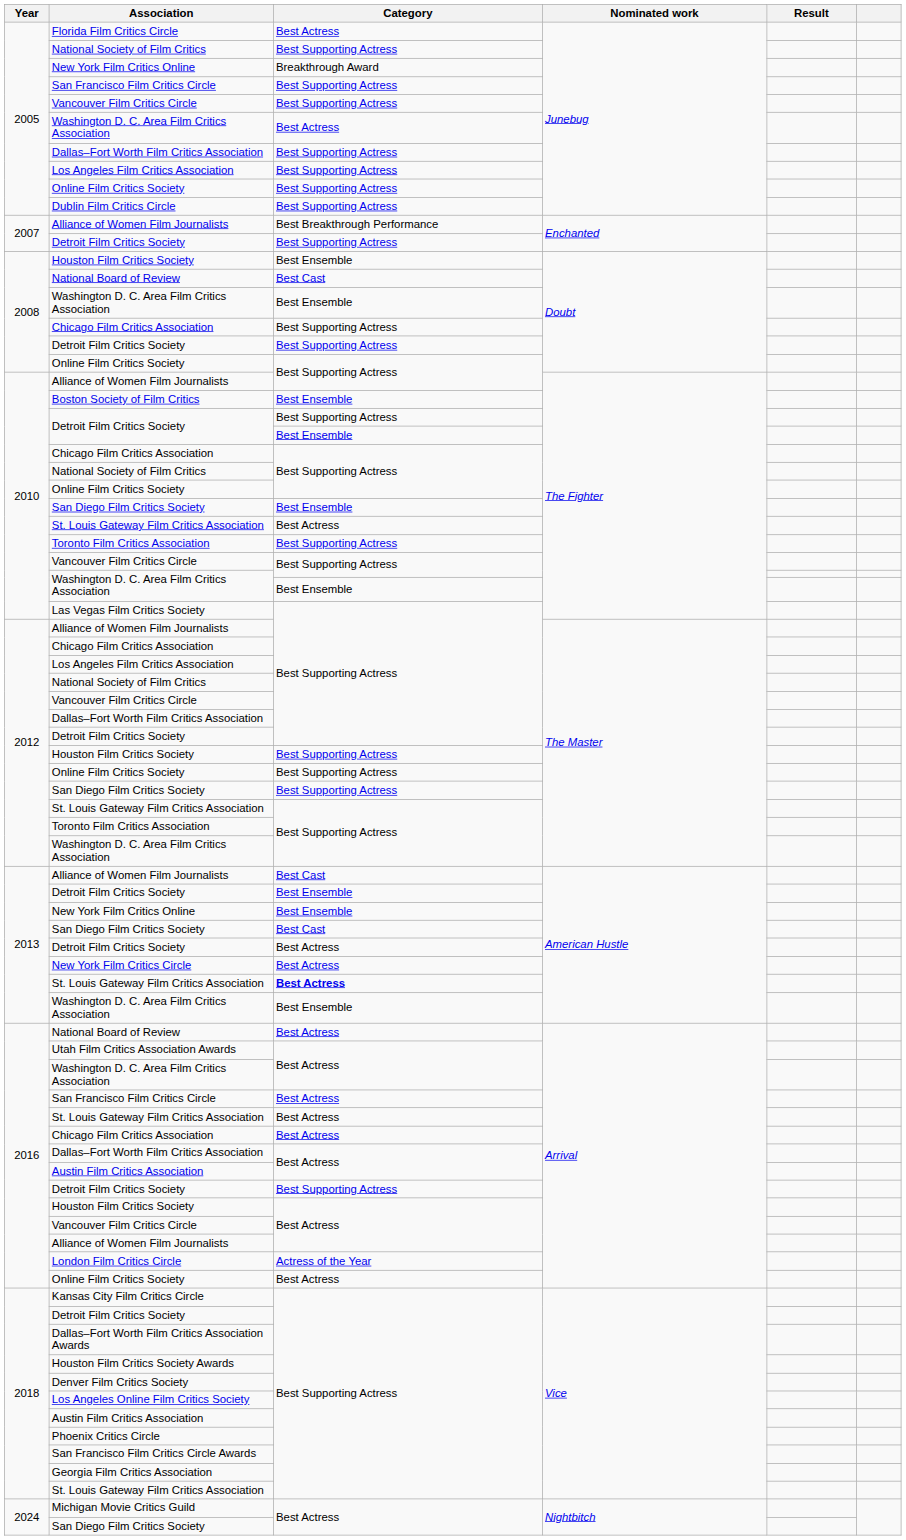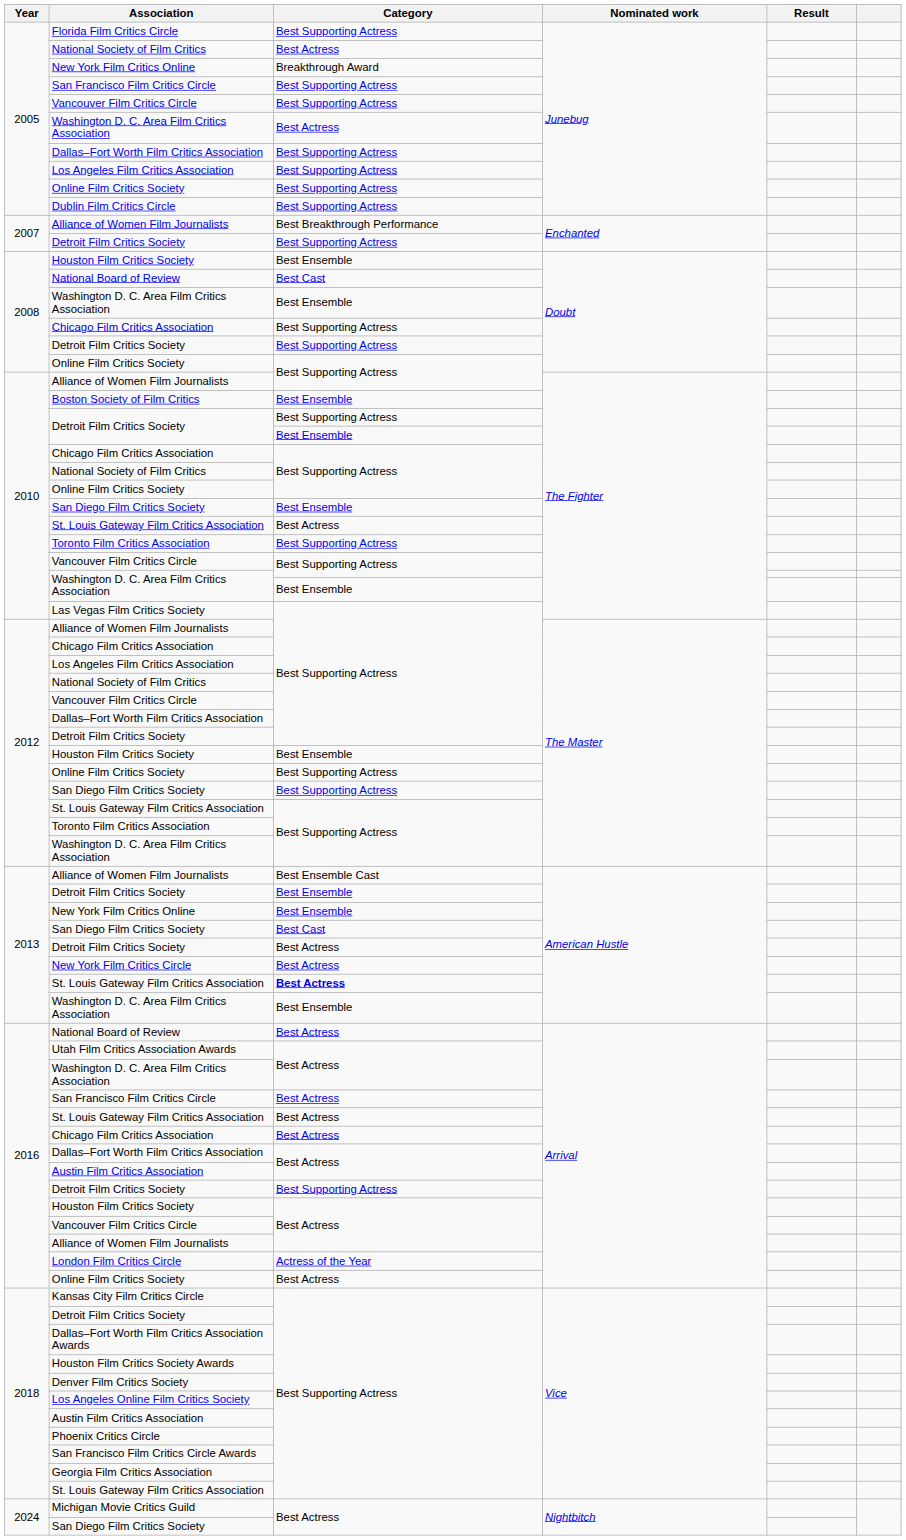 <table class="wikitable" style="width:100%;">
 <tr>
 <th width=5%>Year</th>
 <th style="width:25%;">Association</th>
 <th style="width:30%;">Category</th>
 <th style="width:25%;">Nominated work</th>
 <th style="width:10%;">Result</th>
 <th width=5%></th>
 </tr>
 <tr>
 <td rowspan="10" style="text-align:center;">2005</td>
 <td><a href='#'>Florida Film Critics Circle</a></td>
-<td><a href='#'>Best Actress</a></td>
+<td><a href='#'>Best Supporting Actress</a></td>
 <td rowspan="10"><em><a href='#'>Junebug</a></em></td>
 <td></td>
 <td style="text-align:center;"></td>
 </tr>
 <tr>
 <td><a href='#'>National Society of Film Critics</a></td>
-<td><a href='#'>Best Supporting Actress</a></td>
+<td><a href='#'>Best Actress</a></td>
 <td></td>
 <td style="text-align:center;"></td>
 </tr>
 <tr>
 <td><a href='#'>New York Film Critics Online</a></td>
 <td>Breakthrough Award</td>
 <td></td>
 <td style="text-align:center;"></td>
 </tr>
 <tr>
 <td><a href='#'>San Francisco Film Critics Circle</a></td>
 <td><a href='#'>Best Supporting Actress</a></td>
 <td></td>
 <td style="text-align:center;"></td>
 </tr>
 <tr>
 <td><a href='#'>Vancouver Film Critics Circle</a></td>
 <td><a href='#'>Best Supporting Actress</a></td>
 <td></td>
 <td style="text-align:center;"></td>
 </tr>
 <tr>
 <td><a href='#'>Washington D. C. Area Film Critics Association</a></td>
 <td><a href='#'>Best Actress</a></td>
 <td></td>
 <td style="text-align:center;"></td>
 </tr>
 <tr>
 <td><a href='#'>Dallas–Fort Worth Film Critics Association</a></td>
 <td><a href='#'>Best Supporting Actress</a></td>
 <td></td>
 <td style="text-align:center;"></td>
 </tr>
 <tr>
 <td><a href='#'>Los Angeles Film Critics Association</a></td>
 <td><a href='#'>Best Supporting Actress</a></td>
 <td></td>
 <td style="text-align:center;"></td>
 </tr>
 <tr>
 <td><a href='#'>Online Film Critics Society</a></td>
 <td><a href='#'>Best Supporting Actress</a></td>
 <td></td>
 <td style="text-align:center;"></td>
 </tr>
 <tr>
 <td><a href='#'>Dublin Film Critics Circle</a></td>
 <td><a href='#'>Best Supporting Actress</a></td>
 <td></td>
 <td style="text-align:center;"></td>
 </tr>
 <tr>
 <td rowspan="2" style="text-align:center;">2007</td>
 <td><a href='#'>Alliance of Women Film Journalists</a></td>
 <td>Best Breakthrough Performance</td>
 <td rowspan="2"><em><a href='#'>Enchanted</a></em></td>
 <td></td>
 <td style="text-align:center;"></td>
 </tr>
 <tr>
 <td><a href='#'>Detroit Film Critics Society</a></td>
 <td><a href='#'>Best Supporting Actress</a></td>
 <td></td>
 <td style="text-align:center;"></td>
 </tr>
 <tr>
 <td rowspan="6" style="text-align:center;">2008</td>
 <td><a href='#'>Houston Film Critics Society</a></td>
 <td>Best Ensemble</td>
 <td rowspan="6"><em><a href='#'>Doubt</a></em></td>
 <td></td>
 <td style="text-align:center;"></td>
 </tr>
 <tr>
 <td><a href='#'>National Board of Review</a></td>
 <td><a href='#'>Best Cast</a></td>
 <td></td>
 <td style="text-align:center;"></td>
 </tr>
 <tr>
 <td>Washington D. C. Area Film Critics Association</td>
 <td>Best Ensemble</td>
 <td></td>
 <td style="text-align:center;"></td>
 </tr>
 <tr>
 <td><a href='#'>Chicago Film Critics Association</a></td>
 <td>Best Supporting Actress</td>
 <td></td>
 <td style="text-align:center;"></td>
 </tr>
 <tr>
 <td>Detroit Film Critics Society</td>
 <td><a href='#'>Best Supporting Actress</a></td>
 <td></td>
 <td style="text-align:center;"></td>
 </tr>
 <tr>
 <td>Online Film Critics Society</td>
 <td rowspan="2">Best Supporting Actress</td>
 <td></td>
 <td style="text-align:center;"></td>
 </tr>
 <tr>
 <td rowspan="14" style="text-align:center;">2010</td>
 <td>Alliance of Women Film Journalists</td>
 <td rowspan="14"><em><a href='#'>The Fighter</a></em></td>
 <td></td>
 <td style="text-align:center;"></td>
 </tr>
 <tr>
 <td><a href='#'>Boston Society of Film Critics</a></td>
 <td><a href='#'>Best Ensemble</a></td>
 <td></td>
 <td style="text-align:center;"></td>
 </tr>
 <tr>
 <td rowspan="2">Detroit Film Critics Society</td>
 <td>Best Supporting Actress</td>
 <td></td>
 <td style="text-align:center;"></td>
 </tr>
 <tr>
 <td><a href='#'>Best Ensemble</a></td>
 <td></td>
 <td style="text-align:center;"></td>
 </tr>
 <tr>
 <td>Chicago Film Critics Association</td>
 <td rowspan="3">Best Supporting Actress</td>
 <td></td>
 <td style="text-align:center;"></td>
 </tr>
 <tr>
 <td>National Society of Film Critics</td>
 <td></td>
 <td style="text-align:center;"></td>
 </tr>
 <tr>
 <td>Online Film Critics Society</td>
 <td></td>
 <td style="text-align:center;"></td>
 </tr>
 <tr>
 <td><a href='#'>San Diego Film Critics Society</a></td>
 <td><a href='#'>Best Ensemble</a></td>
 <td></td>
 <td style="text-align:center;"></td>
 </tr>
 <tr>
 <td><a href='#'>St. Louis Gateway Film Critics Association</a></td>
 <td>Best Actress</td>
 <td></td>
 <td style="text-align:center;"></td>
 </tr>
 <tr>
 <td><a href='#'>Toronto Film Critics Association</a></td>
 <td><a href='#'>Best Supporting Actress</a></td>
 <td></td>
 <td style="text-align:center;"></td>
 </tr>
 <tr>
 <td>Vancouver Film Critics Circle</td>
 <td rowspan="2">Best Supporting Actress</td>
 <td></td>
 <td style="text-align:center;"></td>
 </tr>
 <tr>
 <td rowspan="2">Washington D. C. Area Film Critics Association</td>
 <td></td>
 <td style="text-align:center;"></td>
 </tr>
 <tr>
 <td>Best Ensemble</td>
 <td></td>
 <td style="text-align:center;"></td>
 </tr>
 <tr>
 <td>Las Vegas Film Critics Society</td>
 <td rowspan="8">Best Supporting Actress</td>
 <td></td>
 <td style="text-align:center;"></td>
 </tr>
 <tr>
 <td rowspan="13" style="text-align:center;">2012</td>
 <td>Alliance of Women Film Journalists</td>
 <td rowspan="13"><em><a href='#'>The Master</a></em></td>
 <td></td>
 <td style="text-align:center;"></td>
 </tr>
 <tr>
 <td>Chicago Film Critics Association</td>
 <td></td>
 <td style="text-align:center;"></td>
 </tr>
 <tr>
 <td>Los Angeles Film Critics Association</td>
 <td></td>
 <td style="text-align:center;"></td>
 </tr>
 <tr>
 <td>National Society of Film Critics</td>
 <td></td>
 <td style="text-align:center;"></td>
 </tr>
 <tr>
 <td>Vancouver Film Critics Circle</td>
 <td></td>
 <td style="text-align:center;"></td>
 </tr>
 <tr>
 <td>Dallas–Fort Worth Film Critics Association</td>
 <td></td>
 <td style="text-align:center;"></td>
 </tr>
 <tr>
 <td>Detroit Film Critics Society</td>
 <td></td>
 <td style="text-align:center;"></td>
 </tr>
 <tr>
 <td>Houston Film Critics Society</td>
-<td><a href='#'>Best Supporting Actress</a></td>
+<td>Best Ensemble</td>
 <td></td>
 <td style="text-align:center;"></td>
 </tr>
 <tr>
 <td>Online Film Critics Society</td>
 <td>Best Supporting Actress</td>
 <td></td>
 <td style="text-align:center;"></td>
 </tr>
 <tr>
 <td>San Diego Film Critics Society</td>
 <td><a href='#'>Best Supporting Actress</a></td>
 <td></td>
 <td style="text-align:center;"></td>
 </tr>
 <tr>
 <td>St. Louis Gateway Film Critics Association</td>
 <td rowspan="3">Best Supporting Actress</td>
 <td></td>
 <td style="text-align:center;"></td>
 </tr>
 <tr>
 <td>Toronto Film Critics Association</td>
 <td></td>
 <td style="text-align:center;"></td>
 </tr>
 <tr>
 <td>Washington D. C. Area Film Critics Association</td>
 <td></td>
 <td style="text-align:center;"></td>
 </tr>
 <tr>
 <td rowspan="8" style="text-align:center;">2013</td>
 <td>Alliance of Women Film Journalists</td>
-<td><a href='#'>Best Cast</a></td>
+<td>Best Ensemble Cast</td>
 <td rowspan="8"><em><a href='#'>American Hustle</a></em></td>
 <td></td>
 <td style="text-align:center;"></td>
 </tr>
 <tr>
 <td>Detroit Film Critics Society</td>
 <td><a href='#'>Best Ensemble</a></td>
 <td></td>
 <td style="text-align:center;"></td>
 </tr>
 <tr>
 <td>New York Film Critics Online</td>
 <td><a href='#'>Best Ensemble</a></td>
 <td></td>
 <td style="text-align:center;"></td>
 </tr>
 <tr>
 <td>San Diego Film Critics Society</td>
 <td><a href='#'>Best Cast</a></td>
 <td></td>
 <td style="text-align:center;"></td>
 </tr>
 <tr>
 <td>Detroit Film Critics Society</td>
 <td>Best Actress</td>
 <td></td>
 <td style="text-align:center;"></td>
 </tr>
 <tr>
 <td><a href='#'>New York Film Critics Circle</a></td>
 <td><a href='#'>Best Actress</a></td>
 <td></td>
 <td style="text-align:center;"></td>
 </tr>
 <tr>
 <td>St. Louis Gateway Film Critics Association</td>
 <td><strong><a href='#'>Best Actress</a></strong></td>
 <td></td>
 <td style="text-align:center;"></td>
 </tr>
 <tr>
 <td>Washington D. C. Area Film Critics Association</td>
 <td>Best Ensemble</td>
 <td></td>
 <td style="text-align:center;"></td>
 </tr>
 <tr>
 <td rowspan= "14" style="text-align:center;">2016</td>
 <td>National Board of Review</td>
 <td><a href='#'>Best Actress</a></td>
 <td rowspan= "14"><a href='#'><em>Arrival</em></a></td>
 <td></td>
 <td style="text-align:center;"></td>
 </tr>
 <tr>
 <td>Utah Film Critics Association Awards</td>
 <td rowspan="2">Best Actress</td>
 <td></td>
 <td></td>
 </tr>
 <tr>
 <td>Washington D. C. Area Film Critics Association</td>
 <td></td>
 <td style="text-align:center;"></td>
 </tr>
 <tr>
 <td>San Francisco Film Critics Circle</td>
 <td><a href='#'>Best Actress</a></td>
 <td></td>
 <td style="text-align:center;"></td>
 </tr>
 <tr>
 <td>St. Louis Gateway Film Critics Association</td>
 <td>Best Actress</td>
 <td></td>
 <td style="text-align:center;"></td>
 </tr>
 <tr>
 <td>Chicago Film Critics Association</td>
 <td><a href='#'>Best Actress</a></td>
 <td></td>
 <td style="text-align:center;"></td>
 </tr>
 <tr>
 <td>Dallas–Fort Worth Film Critics Association</td>
 <td rowspan="2">Best Actress</td>
 <td></td>
 <td style="text-align:center;"></td>
 </tr>
 <tr>
 <td><a href='#'>Austin Film Critics Association</a></td>
 <td></td>
 <td style="text-align:center;"></td>
 </tr>
 <tr>
 <td>Detroit Film Critics Society</td>
 <td><a href='#'>Best Supporting Actress</a></td>
 <td></td>
 <td style="text-align:center;"></td>
 </tr>
 <tr>
 <td>Houston Film Critics Society</td>
 <td rowspan="3">Best Actress</td>
 <td></td>
 <td style="text-align:center;"></td>
 </tr>
 <tr>
 <td>Vancouver Film Critics Circle</td>
 <td></td>
 <td style="text-align:center;"></td>
 </tr>
 <tr>
 <td>Alliance of Women Film Journalists</td>
 <td></td>
 <td style="text-align:center;"></td>
 </tr>
 <tr>
 <td><a href='#'>London Film Critics Circle</a></td>
 <td><a href='#'>Actress of the Year</a></td>
 <td></td>
 <td style="text-align:center;"></td>
 </tr>
 <tr>
 <td>Online Film Critics Society</td>
 <td>Best Actress</td>
 <td></td>
 <td style="text-align:center;"></td>
 </tr>
 <tr>
 <td rowspan="11" style="text-align:center;">2018</td>
 <td>Kansas City Film Critics Circle</td>
 <td rowspan="11">Best Supporting Actress</td>
 <td rowspan="11"><em><a href='#'>Vice</a></em></td>
 <td></td>
 <td style="text-align:center;"></td>
 </tr>
 <tr>
 <td>Detroit Film Critics Society</td>
 <td></td>
 <td style="text-align:center;"></td>
 </tr>
 <tr>
 <td>Dallas–Fort Worth Film Critics Association Awards</td>
 <td></td>
 <td style="text-align:center;"></td>
 </tr>
 <tr>
 <td>Houston Film Critics Society Awards</td>
 <td></td>
 <td style="text-align:center;"></td>
 </tr>
 <tr>
 <td>Denver Film Critics Society</td>
 <td></td>
 <td style="text-align:center;"></td>
 </tr>
 <tr>
 <td><a href='#'>Los Angeles Online Film Critics Society</a></td>
 <td></td>
 <td style="text-align:center;"></td>
 </tr>
 <tr>
 <td>Austin Film Critics Association</td>
 <td></td>
 <td style="text-align:center;"></td>
 </tr>
 <tr>
 <td>Phoenix Critics Circle</td>
 <td></td>
 <td style="text-align:center;"></td>
 </tr>
 <tr>
 <td>San Francisco Film Critics Circle Awards</td>
 <td></td>
 <td style="text-align:center;"></td>
 </tr>
 <tr>
 <td>Georgia Film Critics Association</td>
 <td></td>
 <td style="text-align:center;"></td>
 </tr>
 <tr>
 <td>St. Louis Gateway Film Critics Association</td>
 <td></td>
 <td style="text-align:center;"></td>
 </tr>
 <tr>
 <td rowspan="2" style="text-align:center;">2024</td>
 <td>Michigan Movie Critics Guild</td>
 <td rowspan="2">Best Actress</td>
 <td rowspan="2"><em><a href='#'>Nightbitch</a></em></td>
 <td></td>
 </tr>
 <tr>
 <td>San Diego Film Critics Society</td>
 <td></td>
 </tr>
 </table>
